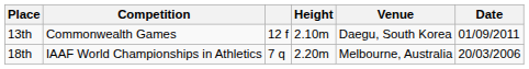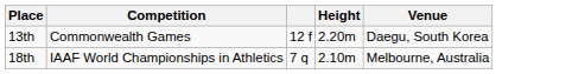 <table class=wikitable>
 <tr>
 <th>Place</th>
 <th>Competition</th>
 <th></th>
 <th>Height</th>
 <th>Venue</th>
-<th>Date</th>
 </tr>
 <tr>
 <td>13th</td>
 <td>Commonwealth Games</td>
 <td>12 f</td>
-<td>2.10m</td>
+<td>2.20m</td>
 <td>Daegu, South Korea</td>
-<td>01/09/2011</td>
 </tr>
 <tr>
 <td>18th</td>
 <td>IAAF World Championships in Athletics</td>
 <td>7 q</td>
-<td>2.20m</td>
+<td>2.10m</td>
 <td>Melbourne, Australia</td>
-<td>20/03/2006</td>
 </tr>
 </table>
